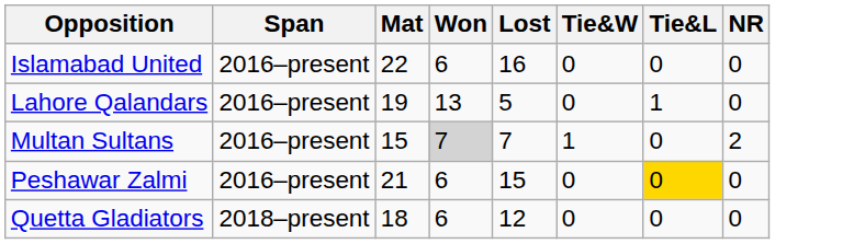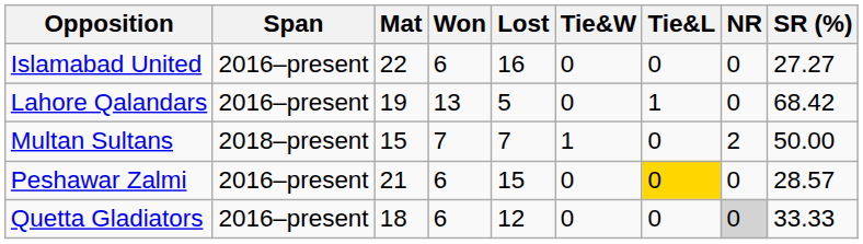 <table class="wikitable sortable">
 <tr>
 <th class="unsortable">Opposition</th>
 <th class="unsortable">Span</th>
 <th>Mat</th>
 <th>Won</th>
 <th>Lost</th>
 <th>Tie&W</th>
 <th>Tie&L</th>
 <th>NR</th>
+<th>SR (%)</th>
 </tr>
 <tr>
 <td><a href='#'>Islamabad United</a></td>
 <td>2016–present</td>
 <td>22</td>
 <td>6</td>
 <td>16</td>
 <td>0</td>
 <td>0</td>
 <td>0</td>
+<td>27.27</td>
 </tr>
 <tr>
 <td><a href='#'>Lahore Qalandars</a></td>
 <td>2016–present</td>
 <td>19</td>
 <td>13</td>
 <td>5</td>
 <td>0</td>
 <td>1</td>
 <td>0</td>
+<td>68.42</td>
 </tr>
 <tr>
 <td><a href='#'>Multan Sultans</a></td>
-<td>2016–present</td>
+<td>2018–present</td>
 <td>15</td>
-<td style="background: lightgrey;">7</td>
+<td>7</td>
 <td>7</td>
 <td>1</td>
 <td>0</td>
 <td>2</td>
+<td>50.00</td>
 </tr>
 <tr>
 <td><a href='#'>Peshawar Zalmi</a></td>
 <td>2016–present</td>
 <td>21</td>
 <td>6</td>
 <td>15</td>
 <td>0</td>
 <td style="background: gold;">0</td>
 <td>0</td>
+<td>28.57</td>
 </tr>
 <tr>
 <td><a href='#'>Quetta Gladiators</a></td>
-<td>2018–present</td>
+<td>2016–present</td>
 <td>18</td>
 <td>6</td>
 <td>12</td>
 <td>0</td>
 <td>0</td>
-<td>0</td>
+<td style="background: lightgrey;">0</td>
+<td>33.33</td>
 </tr>
 </table>
